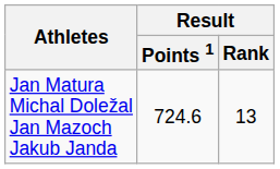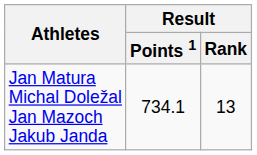 <table class="wikitable" border="1" style="font-size:90%">
 <tr>
 <th rowspan=2>Athletes</th>
 <th colspan=2>Result</th>
 </tr>
 <tr>
 <th>Points <sup>1</sup></th>
 <th>Rank</th>
 </tr>
 <tr>
 <td><a href='#'>Jan Matura</a><br><a href='#'>Michal Doležal</a><br><a href='#'>Jan Mazoch</a><br><a href='#'>Jakub Janda</a></td>
-<td align=center>724.6</td>
+<td align=center>734.1</td>
 <td align=center>13</td>
 </tr>
 </table>
